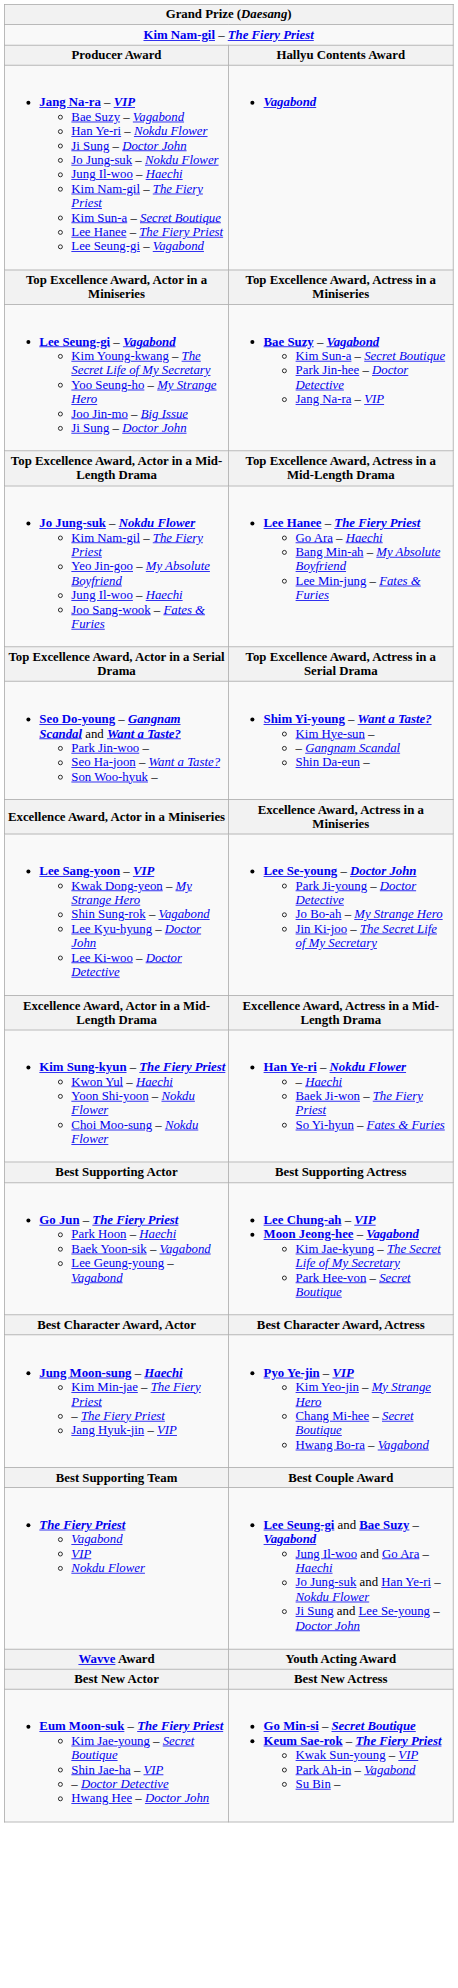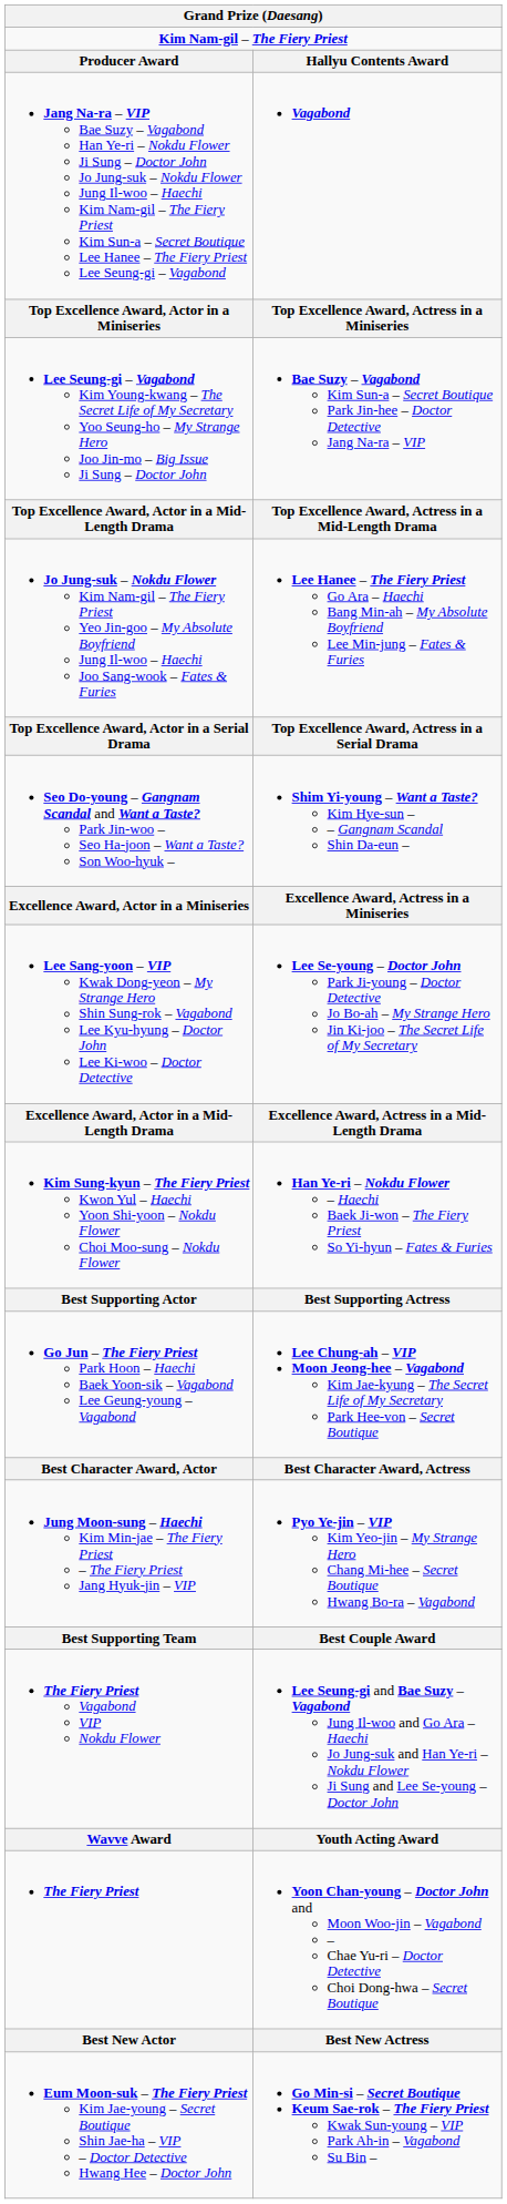 <table class="wikitable" style="width:90%;">
 <tr>
 <th colspan=2>Grand Prize (<em>Daesang</em>)</th>
 </tr>
 <tr>
 <td colspan="2" align="center"><strong><a href='#'>Kim Nam-gil</a></strong> – <strong><em><a href='#'>The Fiery Priest</a></em></strong></td>
 </tr>
 <tr>
 <th width="50%">Producer Award</th>
 <th width="50%">Hallyu Contents Award</th>
 </tr>
 <tr>
 <td valign="top"><br><ul><li><strong><a href='#'>Jang Na-ra</a></strong> – <strong><em><a href='#'>VIP</a></em></strong><ul><li><a href='#'>Bae Suzy</a> – <em><a href='#'>Vagabond</a></em></li><li><a href='#'>Han Ye-ri</a> – <em><a href='#'>Nokdu Flower</a></em></li><li><a href='#'>Ji Sung</a> – <em><a href='#'>Doctor John</a></em></li><li><a href='#'>Jo Jung-suk</a> – <em><a href='#'>Nokdu Flower</a></em></li><li><a href='#'>Jung Il-woo</a> – <em><a href='#'>Haechi</a></em></li><li><a href='#'>Kim Nam-gil</a> – <em><a href='#'>The Fiery Priest</a></em></li><li><a href='#'>Kim Sun-a</a> – <em><a href='#'>Secret Boutique</a></em></li><li><a href='#'>Lee Hanee</a> – <em><a href='#'>The Fiery Priest</a></em></li><li><a href='#'>Lee Seung-gi</a> – <em><a href='#'>Vagabond</a></em></li></ul></li></ul></td>
 <td valign="top"><br><ul><li><strong><em><a href='#'>Vagabond</a></em></strong></li></ul></td>
 </tr>
 <tr>
 <th>Top Excellence Award, Actor in a Miniseries</th>
 <th>Top Excellence Award, Actress in a Miniseries</th>
 </tr>
 <tr>
 <td valign="top"><br><ul><li><strong><a href='#'>Lee Seung-gi</a></strong> – <strong><em><a href='#'>Vagabond</a></em></strong><ul><li><a href='#'>Kim Young-kwang</a> – <em><a href='#'>The Secret Life of My Secretary</a></em></li><li><a href='#'>Yoo Seung-ho</a> – <em><a href='#'>My Strange Hero</a></em></li><li><a href='#'>Joo Jin-mo</a> – <em><a href='#'>Big Issue</a></em></li><li><a href='#'>Ji Sung</a> – <em><a href='#'>Doctor John</a></em></li></ul></li></ul></td>
 <td valign="top"><br><ul><li><strong><a href='#'>Bae Suzy</a></strong> – <strong><em><a href='#'>Vagabond</a></em></strong><ul><li><a href='#'>Kim Sun-a</a> – <em><a href='#'>Secret Boutique</a></em></li><li><a href='#'>Park Jin-hee</a> – <em><a href='#'>Doctor Detective</a></em></li><li><a href='#'>Jang Na-ra</a> – <em><a href='#'>VIP</a></em></li></ul></li></ul></td>
 </tr>
 <tr>
 <th>Top Excellence Award, Actor in a Mid-Length Drama</th>
 <th>Top Excellence Award, Actress in a Mid-Length Drama</th>
 </tr>
 <tr>
 <td valign="top"><br><ul><li><strong><a href='#'>Jo Jung-suk</a></strong> – <strong><em><a href='#'>Nokdu Flower</a></em></strong><ul><li><a href='#'>Kim Nam-gil</a> – <em><a href='#'>The Fiery Priest</a></em></li><li><a href='#'>Yeo Jin-goo</a> – <em><a href='#'>My Absolute Boyfriend</a></em></li><li><a href='#'>Jung Il-woo</a> – <em><a href='#'>Haechi</a></em></li><li><a href='#'>Joo Sang-wook</a> – <em><a href='#'>Fates & Furies</a></em></li></ul></li></ul></td>
 <td valign="top"><br><ul><li><strong><a href='#'>Lee Hanee</a></strong> – <strong><em><a href='#'>The Fiery Priest</a></em></strong><ul><li><a href='#'>Go Ara</a> – <em><a href='#'>Haechi</a></em></li><li><a href='#'>Bang Min-ah</a> – <em><a href='#'>My Absolute Boyfriend</a></em></li><li><a href='#'>Lee Min-jung</a> – <em><a href='#'>Fates & Furies</a></em></li></ul></li></ul></td>
 </tr>
 <tr>
 <th>Top Excellence Award, Actor in a Serial Drama</th>
 <th>Top Excellence Award, Actress in a Serial Drama</th>
 </tr>
 <tr>
 <td valign="top"><br><ul><li><strong><a href='#'>Seo Do-young</a></strong> – <strong><em><a href='#'>Gangnam Scandal</a></em></strong> and <strong><em><a href='#'>Want a Taste?</a></em></strong><ul><li><a href='#'>Park Jin-woo</a> – <em></em></li><li><a href='#'>Seo Ha-joon</a> – <em><a href='#'>Want a Taste?</a></em></li><li><a href='#'>Son Woo-hyuk</a> – <em></em></li></ul></li></ul></td>
 <td valign="top"><br><ul><li><strong><a href='#'>Shim Yi-young</a></strong> – <strong><em><a href='#'>Want a Taste?</a></em></strong><ul><li><a href='#'>Kim Hye-sun</a> – <em></em></li><li> – <em><a href='#'>Gangnam Scandal</a></em></li><li><a href='#'>Shin Da-eun</a> – <em></em></li></ul></li></ul></td>
 </tr>
 <tr>
 <th>Excellence Award, Actor in a Miniseries</th>
 <th>Excellence Award, Actress in a Miniseries</th>
 </tr>
 <tr>
 <td valign="top"><br><ul><li><strong><a href='#'>Lee Sang-yoon</a></strong> – <strong><em><a href='#'>VIP</a></em></strong><ul><li><a href='#'>Kwak Dong-yeon</a> – <em><a href='#'>My Strange Hero</a></em></li><li><a href='#'>Shin Sung-rok</a> – <em><a href='#'>Vagabond</a></em></li><li><a href='#'>Lee Kyu-hyung</a> – <em><a href='#'>Doctor John</a></em></li><li><a href='#'>Lee Ki-woo</a> – <em><a href='#'>Doctor Detective</a></em></li></ul></li></ul></td>
 <td valign="top"><br><ul><li><strong><a href='#'>Lee Se-young</a></strong> – <strong><em><a href='#'>Doctor John</a></em></strong><ul><li><a href='#'>Park Ji-young</a> – <em><a href='#'>Doctor Detective</a></em></li><li><a href='#'>Jo Bo-ah</a> – <em><a href='#'>My Strange Hero</a></em></li><li><a href='#'>Jin Ki-joo</a> – <em><a href='#'>The Secret Life of My Secretary</a></em></li></ul></li></ul></td>
 </tr>
 <tr>
 <th>Excellence Award, Actor in a Mid-Length Drama</th>
 <th>Excellence Award, Actress in a Mid-Length Drama</th>
 </tr>
 <tr>
 <td valign="top"><br><ul><li><strong><a href='#'>Kim Sung-kyun</a></strong> – <strong><em><a href='#'>The Fiery Priest</a></em></strong><ul><li><a href='#'>Kwon Yul</a> – <em><a href='#'>Haechi</a></em></li><li><a href='#'>Yoon Shi-yoon</a> – <em><a href='#'>Nokdu Flower</a></em></li><li><a href='#'>Choi Moo-sung</a> – <em><a href='#'>Nokdu Flower</a></em></li></ul></li></ul></td>
 <td valign="top"><br><ul><li><strong><a href='#'>Han Ye-ri</a></strong> – <strong><em><a href='#'>Nokdu Flower</a></em></strong><ul><li> – <em><a href='#'>Haechi</a></em></li><li><a href='#'>Baek Ji-won</a> – <em><a href='#'>The Fiery Priest</a></em></li><li><a href='#'>So Yi-hyun</a>  – <em><a href='#'>Fates & Furies</a></em></li></ul></li></ul></td>
 </tr>
 <tr>
 <th>Best Supporting Actor</th>
 <th>Best Supporting Actress</th>
 </tr>
 <tr>
 <td valign="top"><br><ul><li><strong><a href='#'>Go Jun</a></strong> – <strong><em><a href='#'>The Fiery Priest</a></em></strong><ul><li><a href='#'>Park Hoon</a> – <em><a href='#'>Haechi</a></em></li><li><a href='#'>Baek Yoon-sik</a> – <em><a href='#'>Vagabond</a></em></li><li><a href='#'>Lee Geung-young</a> – <em><a href='#'>Vagabond</a></em></li></ul></li></ul></td>
 <td valign="top"><br><ul><li><strong><a href='#'>Lee Chung-ah</a></strong> – <strong><em><a href='#'>VIP</a></em></strong></li><li><strong><a href='#'>Moon Jeong-hee</a></strong> – <strong><em><a href='#'>Vagabond</a></em></strong><ul><li><a href='#'>Kim Jae-kyung</a> – <em><a href='#'>The Secret Life of My Secretary</a></em></li><li><a href='#'>Park Hee-von</a> – <em><a href='#'>Secret Boutique</a></em></li></ul></li></ul></td>
 </tr>
 <tr>
 <th>Best Character Award, Actor</th>
 <th>Best Character Award, Actress</th>
 </tr>
 <tr>
 <td valign="top"><br><ul><li><strong><a href='#'>Jung Moon-sung</a></strong> – <strong><em><a href='#'>Haechi</a></em></strong><ul><li><a href='#'>Kim Min-jae</a> – <em><a href='#'>The Fiery Priest</a></em></li><li> – <em><a href='#'>The Fiery Priest</a></em></li><li><a href='#'>Jang Hyuk-jin</a> – <em><a href='#'>VIP</a></em></li></ul></li></ul></td>
 <td valign="top"><br><ul><li><strong><a href='#'>Pyo Ye-jin</a></strong> – <strong><em><a href='#'>VIP</a></em></strong><ul><li><a href='#'>Kim Yeo-jin</a> – <em><a href='#'>My Strange Hero</a></em></li><li><a href='#'>Chang Mi-hee</a> – <em><a href='#'>Secret Boutique</a></em></li><li><a href='#'>Hwang Bo-ra</a> – <em><a href='#'>Vagabond</a></em></li></ul></li></ul></td>
 </tr>
 <tr>
 <th>Best Supporting Team</th>
 <th>Best Couple Award</th>
 </tr>
 <tr>
 <td valign="top"><br><ul><li><strong><em><a href='#'>The Fiery Priest</a></em></strong><ul><li><em><a href='#'>Vagabond</a></em></li><li><em><a href='#'>VIP</a></em></li><li><em><a href='#'>Nokdu Flower</a></em></li></ul></li></ul></td>
 <td valign="top"><br><ul><li><strong><a href='#'>Lee Seung-gi</a></strong> and  <strong><a href='#'>Bae Suzy</a></strong> – <strong><em><a href='#'>Vagabond</a></em></strong><ul><li><a href='#'>Jung Il-woo</a> and <a href='#'>Go Ara</a> – <em><a href='#'>Haechi</a></em></li><li><a href='#'>Jo Jung-suk</a> and <a href='#'>Han Ye-ri</a> – <em><a href='#'>Nokdu Flower</a></em></li><li><a href='#'>Ji Sung</a> and <a href='#'>Lee Se-young</a> – <em><a href='#'>Doctor John</a></em></li></ul></li></ul></td>
 </tr>
 <tr>
 <th><a href='#'>Wavve</a> Award</th>
 <th>Youth Acting Award</th>
 </tr>
 <tr>
+<td valign="top"><br><ul><li><strong><em><a href='#'>The Fiery Priest</a></em></strong></li></ul></td>
+<td valign="top"><br><ul><li><strong><a href='#'>Yoon Chan-young</a></strong> – <strong><em><a href='#'>Doctor John</a></em></strong> and <strong><em></em></strong><ul><li><a href='#'>Moon Woo-jin</a> – <em><a href='#'>Vagabond</a></em></li><li> – <em></em></li><li>Chae Yu-ri – <em><a href='#'>Doctor Detective</a></em></li><li>Choi Dong-hwa – <em><a href='#'>Secret Boutique</a></em></li></ul></li></ul></td>
+</tr>
+<tr>
 <th>Best New Actor</th>
 <th>Best New Actress</th>
 </tr>
 <tr>
 <td valign="top"><br><ul><li><strong><a href='#'>Eum Moon-suk</a></strong> – <strong><em><a href='#'>The Fiery Priest</a></em></strong><ul><li><a href='#'>Kim Jae-young</a> – <em><a href='#'>Secret Boutique</a></em></li><li><a href='#'>Shin Jae-ha</a> – <em><a href='#'>VIP</a></em></li><li> – <em><a href='#'>Doctor Detective</a></em></li><li><a href='#'>Hwang Hee</a> – <em><a href='#'>Doctor John</a></em></li></ul></li></ul></td>
 <td valign="top"><br><ul><li><strong><a href='#'>Go Min-si</a></strong> – <strong><em><a href='#'>Secret Boutique</a></em></strong></li><li><strong><a href='#'>Keum Sae-rok</a></strong> – <strong><em><a href='#'>The Fiery Priest</a></em></strong><ul><li><a href='#'>Kwak Sun-young</a> – <em><a href='#'>VIP</a></em></li><li><a href='#'>Park Ah-in</a> – <em><a href='#'>Vagabond</a></em></li><li><a href='#'>Su Bin</a> – <em></em></li></ul></li></ul></td>
 </tr>
 </table>
